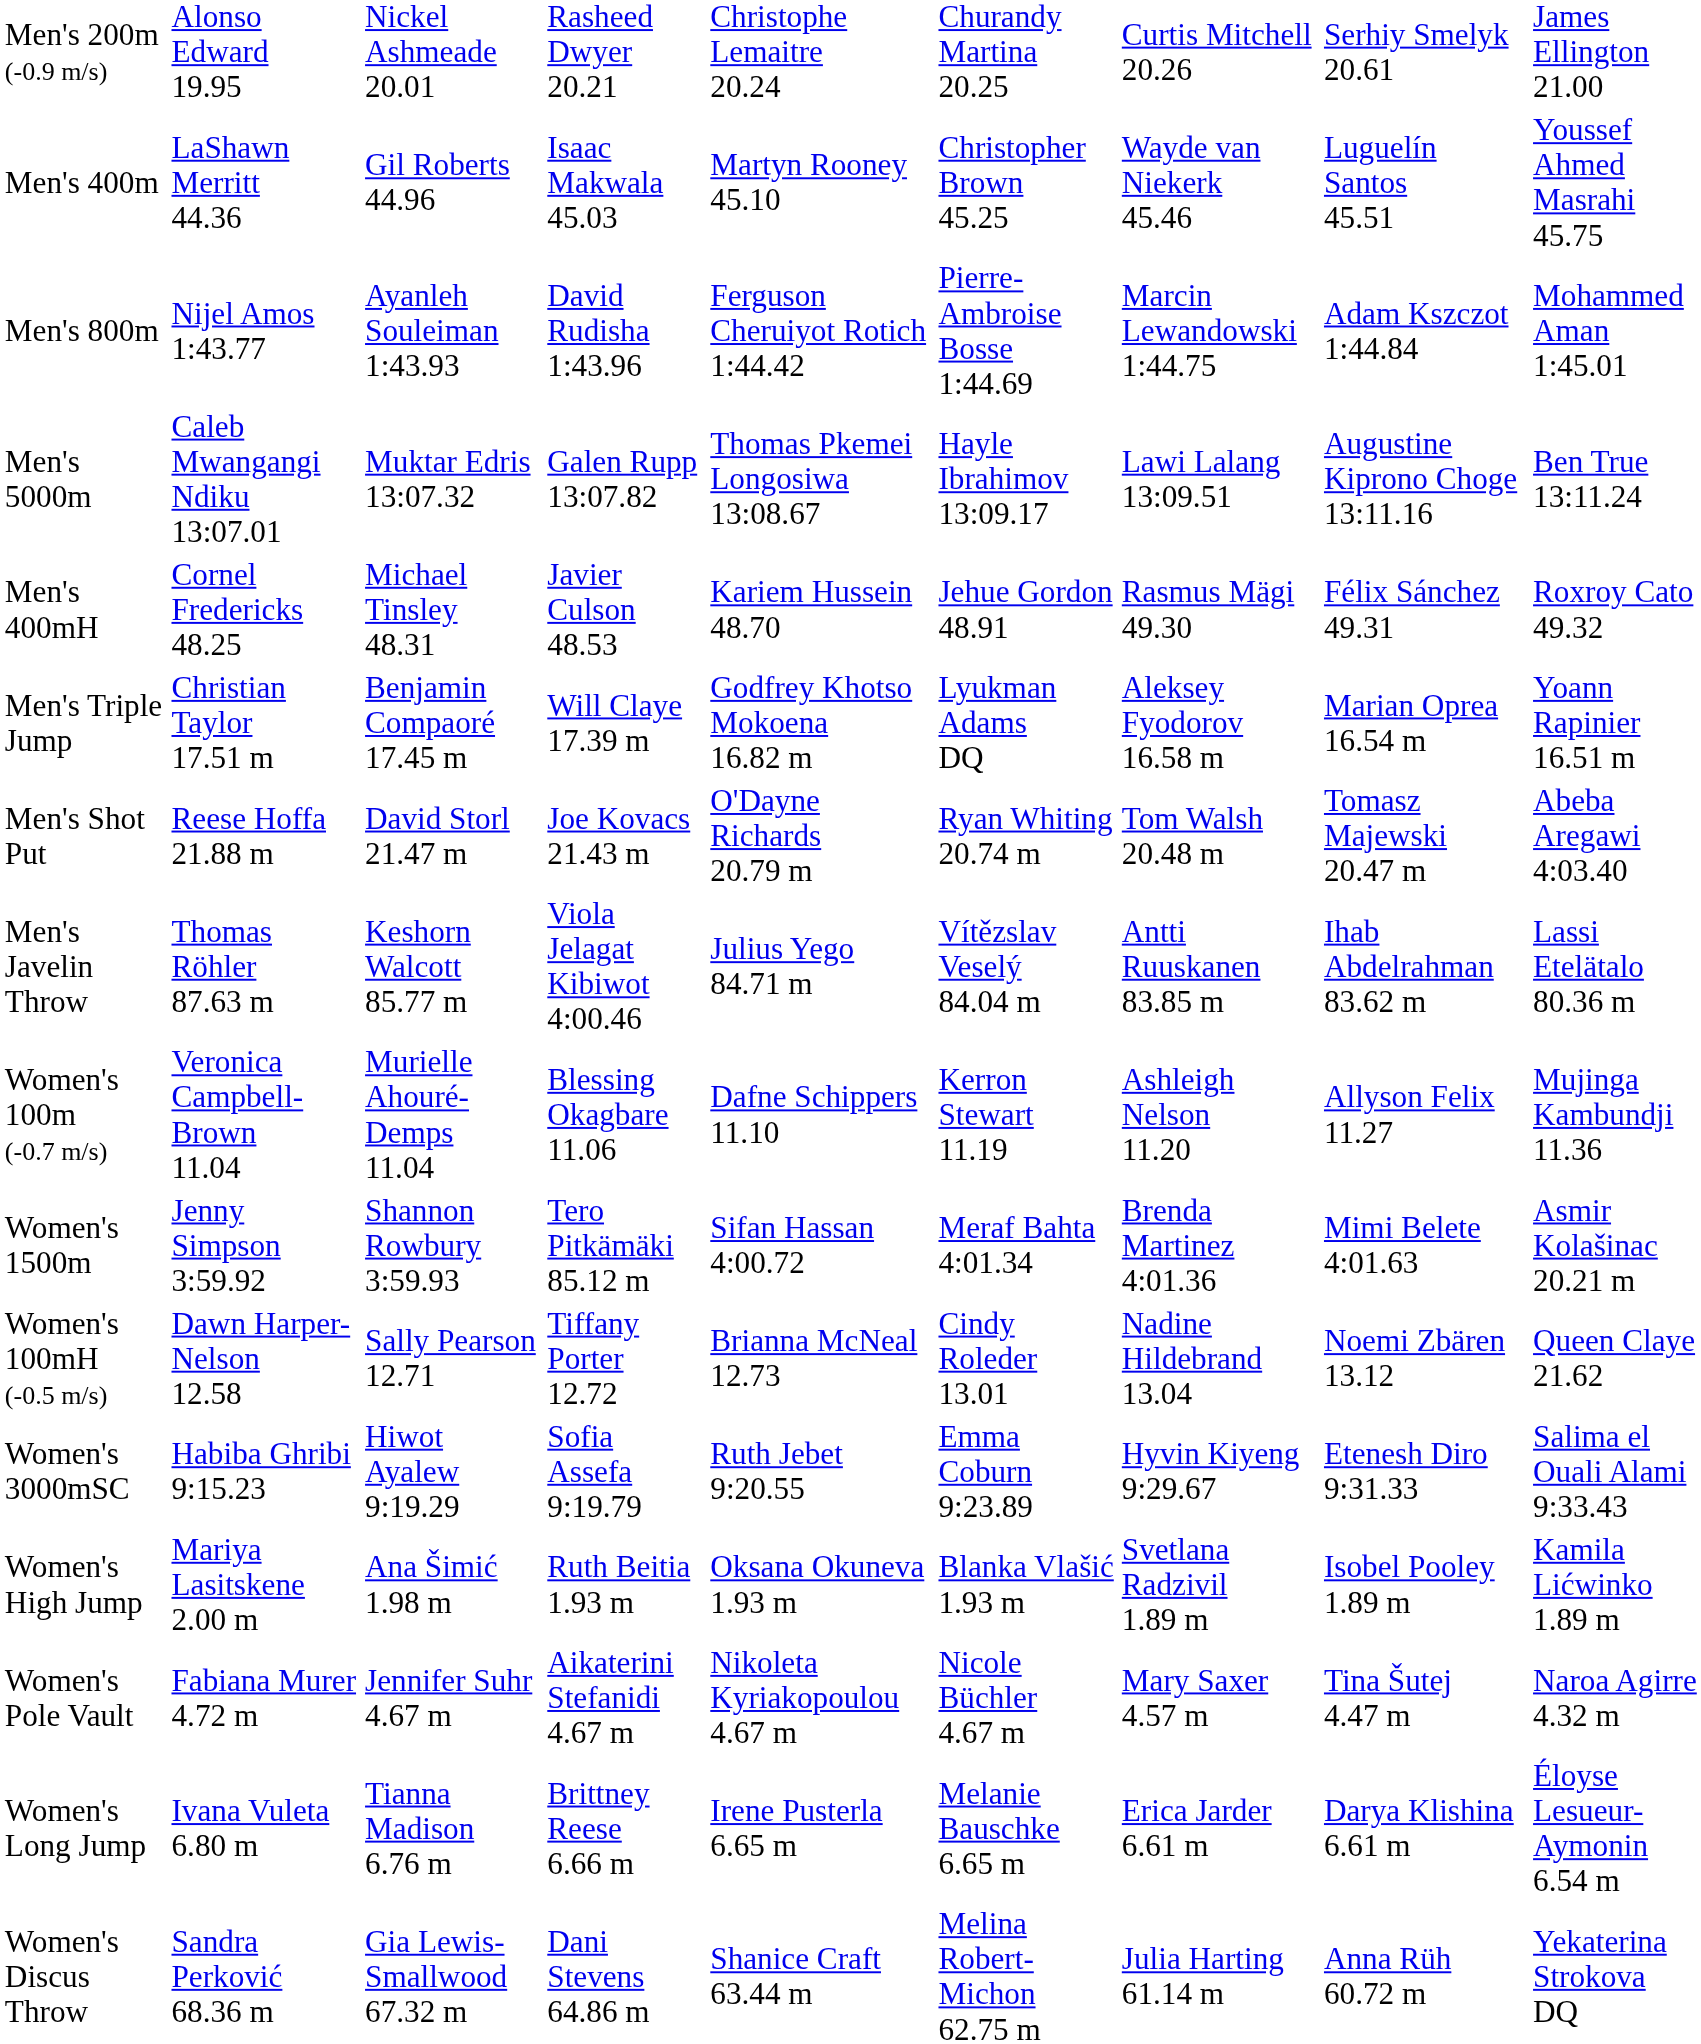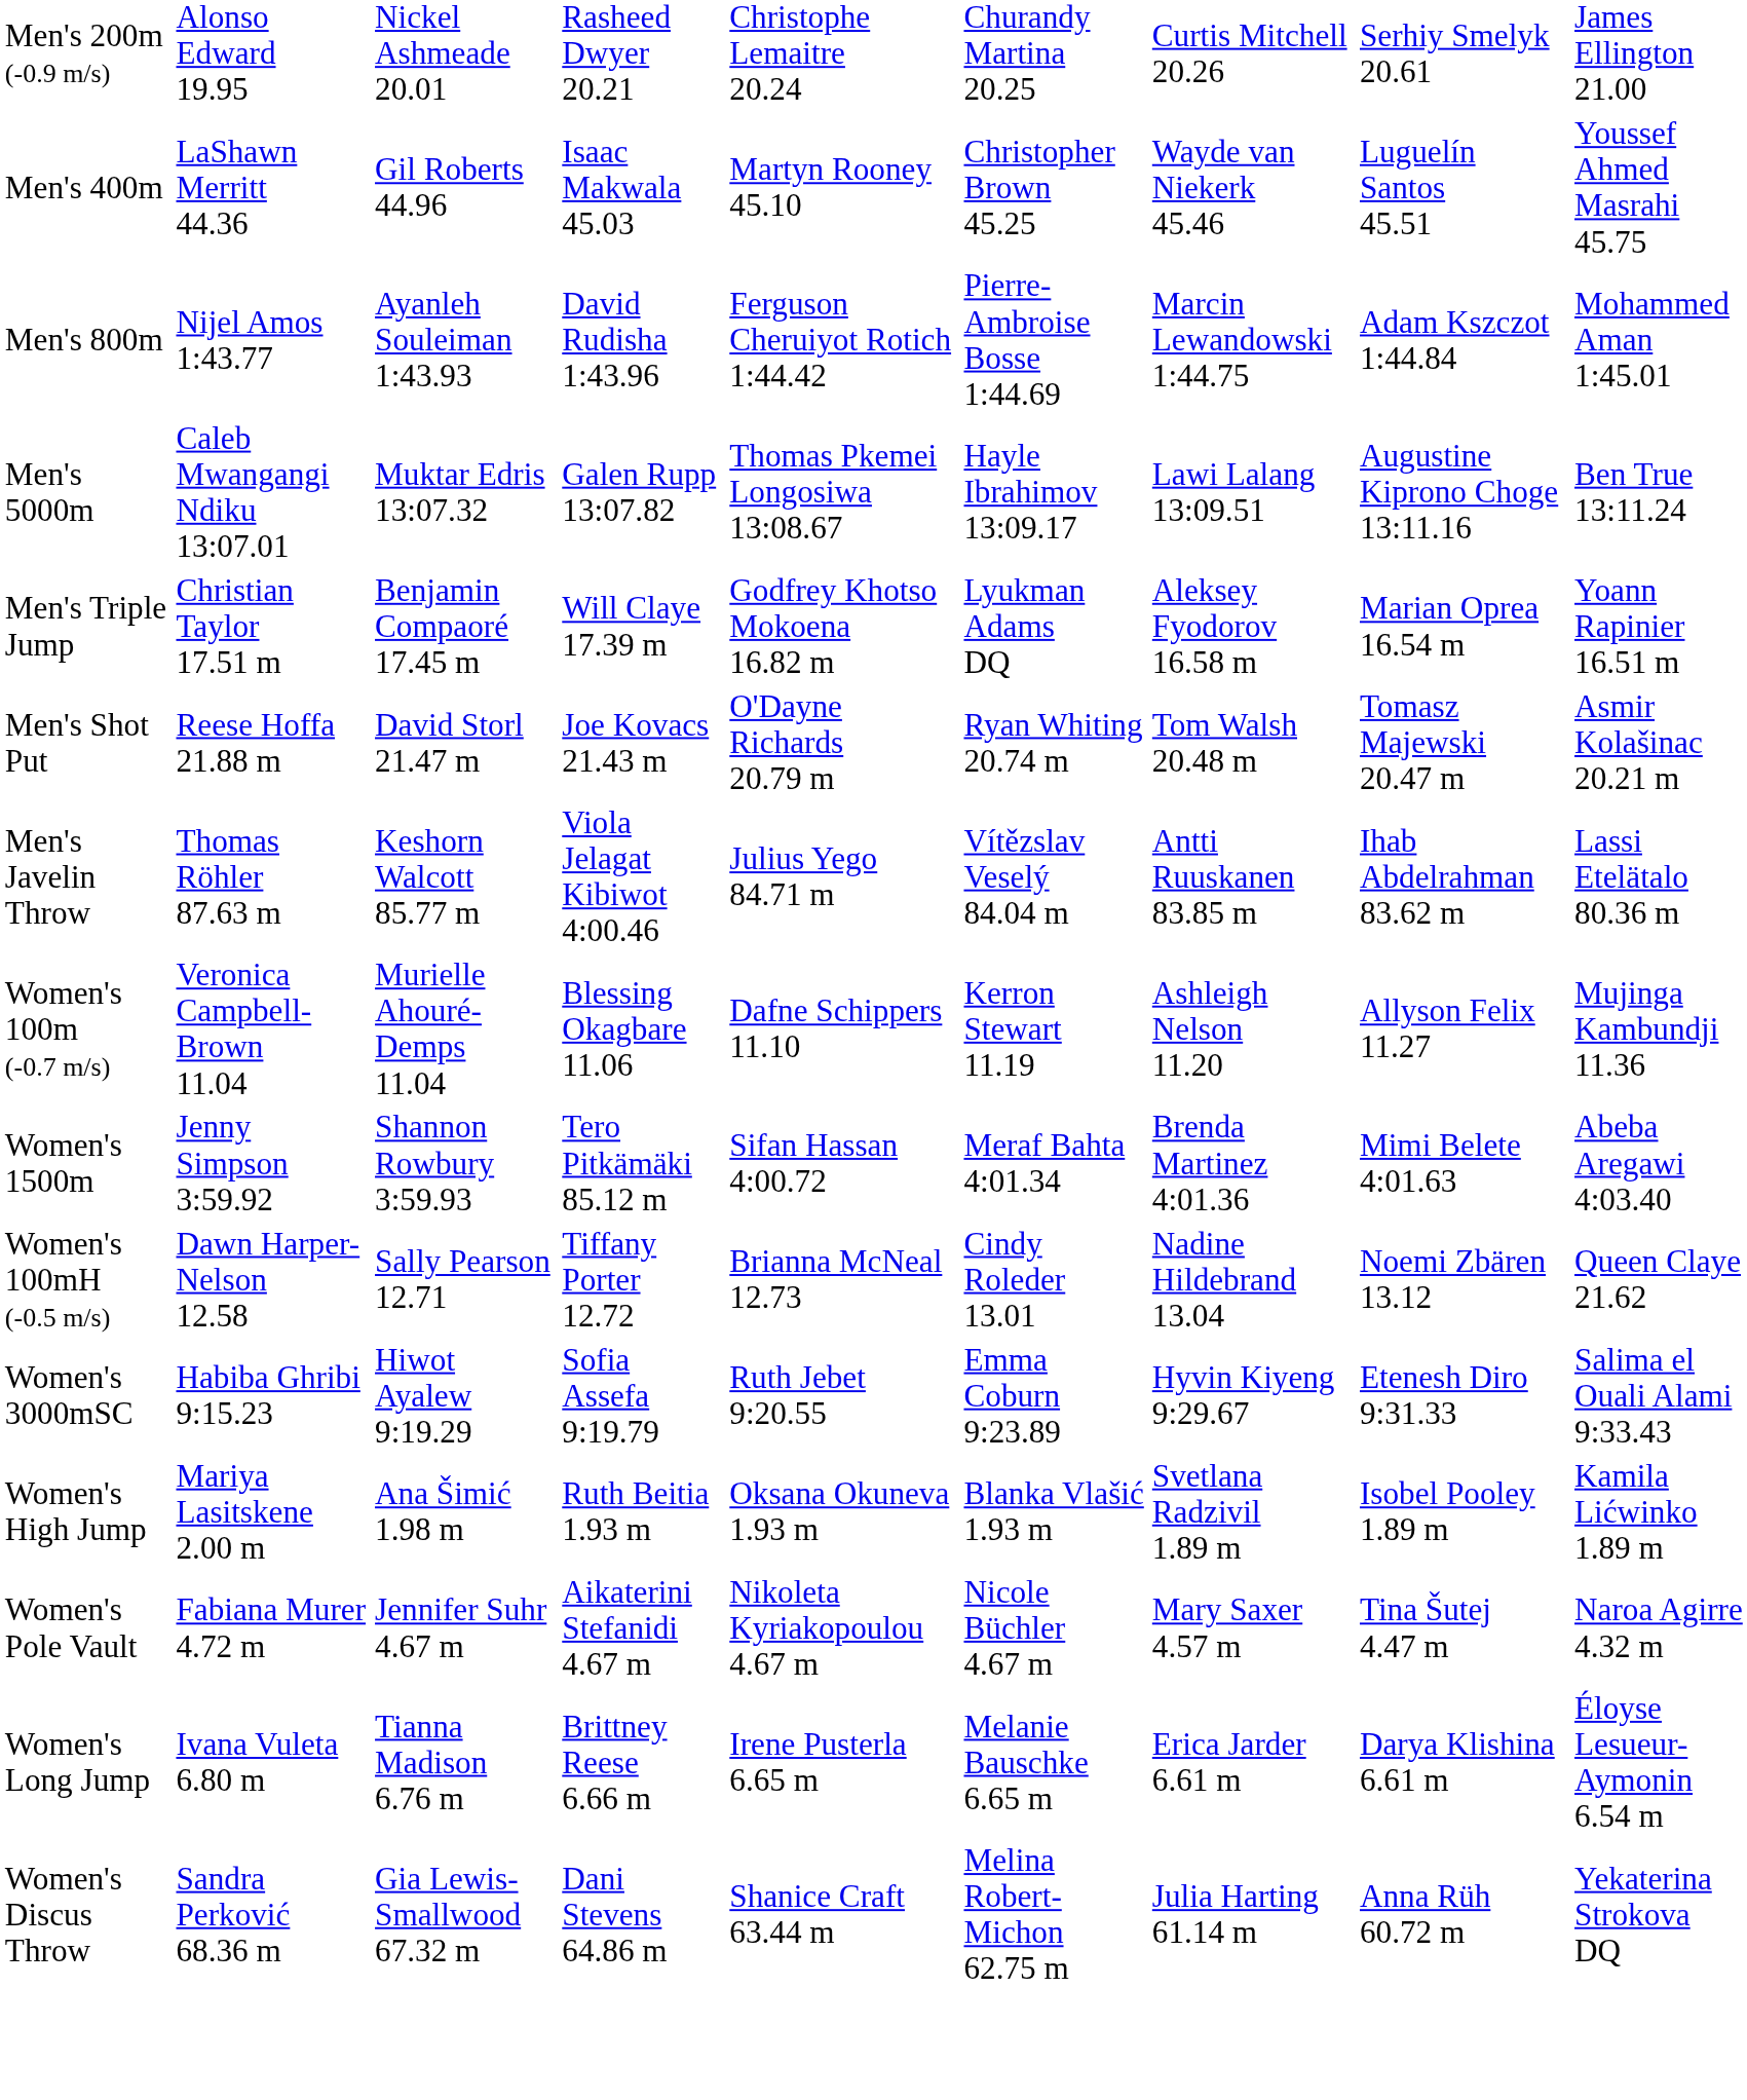 <table>
 <tr>
 <td>Men's 200m<br><small>(-0.9 m/s)</small></td>
 <td><a href='#'>Alonso Edward</a><br>  19.95</td>
 <td><a href='#'>Nickel Ashmeade</a><br>  20.01</td>
 <td><a href='#'>Rasheed Dwyer</a><br>  20.21</td>
 <td><a href='#'>Christophe Lemaitre</a><br>  20.24</td>
 <td><a href='#'>Churandy Martina</a><br>  20.25</td>
 <td><a href='#'>Curtis Mitchell</a><br>  20.26</td>
 <td><a href='#'>Serhiy Smelyk</a><br>  20.61</td>
 <td><a href='#'>James Ellington</a><br>  21.00</td>
 </tr>
 <tr>
 <td>Men's 400m</td>
 <td><a href='#'>LaShawn Merritt</a><br>  44.36</td>
 <td><a href='#'>Gil Roberts</a><br>  44.96</td>
 <td><a href='#'>Isaac Makwala</a><br>  45.03</td>
 <td><a href='#'>Martyn Rooney</a><br>  45.10</td>
 <td><a href='#'>Christopher Brown</a><br>  45.25</td>
 <td><a href='#'>Wayde van Niekerk</a><br>  45.46</td>
 <td><a href='#'>Luguelín Santos</a><br>  45.51</td>
 <td><a href='#'>Youssef Ahmed Masrahi</a><br>  45.75</td>
 </tr>
 <tr>
 <td>Men's 800m</td>
 <td><a href='#'>Nijel Amos</a><br>  1:43.77</td>
 <td><a href='#'>Ayanleh Souleiman</a><br>  1:43.93</td>
 <td><a href='#'>David Rudisha</a><br>  1:43.96</td>
 <td><a href='#'>Ferguson Cheruiyot Rotich</a><br>  1:44.42</td>
 <td><a href='#'>Pierre-Ambroise Bosse</a><br>  1:44.69</td>
 <td><a href='#'>Marcin Lewandowski</a><br>  1:44.75</td>
 <td><a href='#'>Adam Kszczot</a><br>  1:44.84</td>
 <td><a href='#'>Mohammed Aman</a><br>  1:45.01</td>
 </tr>
 <tr>
 <td>Men's 5000m</td>
 <td><a href='#'>Caleb Mwangangi Ndiku</a><br>  13:07.01</td>
 <td><a href='#'>Muktar Edris</a><br>  13:07.32</td>
 <td><a href='#'>Galen Rupp</a><br>  13:07.82</td>
 <td><a href='#'>Thomas Pkemei Longosiwa</a><br>  13:08.67</td>
 <td><a href='#'>Hayle Ibrahimov</a><br>  13:09.17</td>
 <td><a href='#'>Lawi Lalang</a><br>  13:09.51</td>
 <td><a href='#'>Augustine Kiprono Choge</a><br>  13:11.16</td>
 <td><a href='#'>Ben True</a><br>  13:11.24</td>
 </tr>
 <tr>
-<td>Men's 400mH</td>
-<td><a href='#'>Cornel Fredericks</a><br>  48.25</td>
-<td><a href='#'>Michael Tinsley</a><br>  48.31</td>
-<td><a href='#'>Javier Culson</a><br>  48.53</td>
-<td><a href='#'>Kariem Hussein</a><br>  48.70</td>
-<td><a href='#'>Jehue Gordon</a><br>  48.91</td>
-<td><a href='#'>Rasmus Mägi</a><br>  49.30</td>
-<td><a href='#'>Félix Sánchez</a><br>  49.31</td>
-<td><a href='#'>Roxroy Cato</a><br>  49.32</td>
-</tr>
-<tr>
 <td>Men's Triple Jump</td>
 <td><a href='#'>Christian Taylor</a><br>  17.51 m</td>
 <td><a href='#'>Benjamin Compaoré</a><br>  17.45 m</td>
 <td><a href='#'>Will Claye</a><br>  17.39 m</td>
 <td><a href='#'>Godfrey Khotso Mokoena</a><br>  16.82 m</td>
 <td><a href='#'>Lyukman Adams</a><br>  DQ</td>
 <td><a href='#'>Aleksey Fyodorov</a><br>  16.58 m</td>
 <td><a href='#'>Marian Oprea</a><br>  16.54 m</td>
 <td><a href='#'>Yoann Rapinier</a><br>  16.51 m</td>
 </tr>
 <tr>
 <td>Men's Shot Put</td>
 <td><a href='#'>Reese Hoffa</a><br>  21.88 m</td>
 <td><a href='#'>David Storl</a><br>  21.47 m</td>
 <td><a href='#'>Joe Kovacs</a><br>  21.43 m</td>
 <td><a href='#'>O'Dayne Richards</a><br>  20.79 m</td>
 <td><a href='#'>Ryan Whiting</a><br>  20.74 m</td>
 <td><a href='#'>Tom Walsh</a><br>  20.48 m</td>
 <td><a href='#'>Tomasz Majewski</a><br>  20.47 m</td>
-<td><a href='#'>Abeba Aregawi</a><br>  4:03.40</td>
+<td><a href='#'>Asmir Kolašinac</a><br>  20.21 m</td>
 </tr>
 <tr>
 <td>Men's Javelin Throw</td>
 <td><a href='#'>Thomas Röhler</a><br>  87.63 m</td>
 <td><a href='#'>Keshorn Walcott</a><br>  85.77 m</td>
 <td><a href='#'>Viola Jelagat Kibiwot</a><br>  4:00.46</td>
 <td><a href='#'>Julius Yego</a><br>  84.71 m</td>
 <td><a href='#'>Vítězslav Veselý</a><br>  84.04 m</td>
 <td><a href='#'>Antti Ruuskanen</a><br>  83.85 m</td>
 <td><a href='#'>Ihab Abdelrahman</a><br>  83.62 m</td>
 <td><a href='#'>Lassi Etelätalo</a><br>  80.36 m</td>
 </tr>
 <tr>
 <td>Women's 100m<br><small>(-0.7 m/s)</small></td>
 <td><a href='#'>Veronica Campbell-Brown</a><br>  11.04</td>
 <td><a href='#'>Murielle Ahouré-Demps</a><br>  11.04</td>
 <td><a href='#'>Blessing Okagbare</a><br>  11.06</td>
 <td><a href='#'>Dafne Schippers</a><br>  11.10</td>
 <td><a href='#'>Kerron Stewart</a><br>  11.19</td>
 <td><a href='#'>Ashleigh Nelson</a><br>  11.20</td>
 <td><a href='#'>Allyson Felix</a><br>  11.27</td>
 <td><a href='#'>Mujinga Kambundji</a><br>  11.36</td>
 </tr>
 <tr>
 <td>Women's 1500m</td>
 <td><a href='#'>Jenny Simpson</a><br>  3:59.92</td>
 <td><a href='#'>Shannon Rowbury</a><br>  3:59.93</td>
 <td><a href='#'>Tero Pitkämäki</a><br>  85.12 m</td>
 <td><a href='#'>Sifan Hassan</a><br>  4:00.72</td>
 <td><a href='#'>Meraf Bahta</a><br>  4:01.34</td>
 <td><a href='#'>Brenda Martinez</a><br>  4:01.36</td>
 <td><a href='#'>Mimi Belete</a><br>  4:01.63</td>
-<td><a href='#'>Asmir Kolašinac</a><br>  20.21 m</td>
+<td><a href='#'>Abeba Aregawi</a><br>  4:03.40</td>
 </tr>
 <tr>
 <td>Women's 100mH<br><small>(-0.5 m/s)</small></td>
 <td><a href='#'>Dawn Harper-Nelson</a><br>  12.58</td>
 <td><a href='#'>Sally Pearson</a><br>  12.71</td>
 <td><a href='#'>Tiffany Porter</a><br>  12.72</td>
 <td><a href='#'>Brianna McNeal</a><br>  12.73</td>
 <td><a href='#'>Cindy Roleder</a><br>  13.01</td>
 <td><a href='#'>Nadine Hildebrand</a><br>  13.04</td>
 <td><a href='#'>Noemi Zbären</a><br>  13.12</td>
 <td><a href='#'>Queen Claye</a><br>  21.62</td>
 </tr>
 <tr>
 <td>Women's 3000mSC</td>
 <td><a href='#'>Habiba Ghribi</a><br>  9:15.23</td>
 <td><a href='#'>Hiwot Ayalew</a><br>  9:19.29</td>
 <td><a href='#'>Sofia Assefa</a><br>  9:19.79</td>
 <td><a href='#'>Ruth Jebet</a><br>  9:20.55</td>
 <td><a href='#'>Emma Coburn</a><br>  9:23.89</td>
 <td><a href='#'>Hyvin Kiyeng</a><br>  9:29.67</td>
 <td><a href='#'>Etenesh Diro</a><br>  9:31.33</td>
 <td><a href='#'>Salima el Ouali Alami</a><br>  9:33.43</td>
 </tr>
 <tr>
 <td>Women's High Jump</td>
 <td><a href='#'>Mariya Lasitskene</a><br>  2.00 m</td>
 <td><a href='#'>Ana Šimić</a><br>  1.98 m</td>
 <td><a href='#'>Ruth Beitia</a><br>  1.93 m</td>
 <td><a href='#'>Oksana Okuneva</a><br>  1.93 m</td>
 <td><a href='#'>Blanka Vlašić</a><br>  1.93 m</td>
 <td><a href='#'>Svetlana Radzivil</a><br>  1.89 m</td>
 <td><a href='#'>Isobel Pooley</a><br>  1.89 m</td>
 <td><a href='#'>Kamila Lićwinko</a><br>  1.89 m</td>
 </tr>
 <tr>
 <td>Women's Pole Vault</td>
 <td><a href='#'>Fabiana Murer</a><br>  4.72 m</td>
 <td><a href='#'>Jennifer Suhr</a><br>  4.67 m</td>
 <td><a href='#'>Aikaterini Stefanidi</a><br>  4.67 m</td>
 <td><a href='#'>Nikoleta Kyriakopoulou</a><br>  4.67 m</td>
 <td><a href='#'>Nicole Büchler</a><br>  4.67 m</td>
 <td><a href='#'>Mary Saxer</a><br>  4.57 m</td>
 <td><a href='#'>Tina Šutej</a><br>  4.47 m</td>
 <td><a href='#'>Naroa Agirre</a><br>  4.32 m</td>
 </tr>
 <tr>
 <td>Women's Long Jump</td>
 <td><a href='#'>Ivana Vuleta</a><br>  6.80 m</td>
 <td><a href='#'>Tianna Madison</a><br>  6.76 m</td>
 <td><a href='#'>Brittney Reese</a><br>  6.66 m</td>
 <td><a href='#'>Irene Pusterla</a><br>  6.65 m</td>
 <td><a href='#'>Melanie Bauschke</a><br>  6.65 m</td>
 <td><a href='#'>Erica Jarder</a><br>  6.61 m</td>
 <td><a href='#'>Darya Klishina</a><br>  6.61 m</td>
 <td><a href='#'>Éloyse Lesueur-Aymonin</a><br>  6.54 m</td>
 </tr>
 <tr>
 <td>Women's Discus Throw</td>
 <td><a href='#'>Sandra Perković</a><br>  68.36 m</td>
 <td><a href='#'>Gia Lewis-Smallwood</a><br>  67.32 m</td>
 <td><a href='#'>Dani Stevens</a><br>  64.86 m</td>
 <td><a href='#'>Shanice Craft</a><br>  63.44 m</td>
 <td><a href='#'>Melina Robert-Michon</a><br>  62.75 m</td>
 <td><a href='#'>Julia Harting</a><br>  61.14 m</td>
 <td><a href='#'>Anna Rüh</a><br>  60.72 m</td>
 <td><a href='#'>Yekaterina Strokova</a><br>  DQ</td>
 </tr>
 </table>
